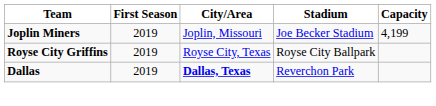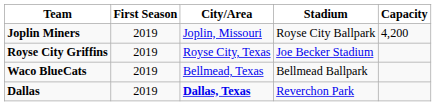 <table class="wikitable">
 <tr>
 <th style="background:white;">Team</th>
 <th style="background:white;">First Season</th>
 <th style="background:white;">City/Area</th>
 <th style="background:white;">Stadium</th>
 <th style="background:white;">Capacity</th>
 </tr>
 <tr>
 <td><strong>Joplin Miners</strong></td>
 <td align=center>2019</td>
 <td><a href='#'>Joplin, Missouri</a></td>
-<td><a href='#'>Joe Becker Stadium</a></td>
-<td>4,199</td>
+<td>Royse City Ballpark</td>
+<td>4,200</td>
 </tr>
 <tr>
 <td><strong>Royse City Griffins</strong></td>
 <td align=center>2019</td>
 <td><a href='#'>Royse City, Texas</a></td>
-<td>Royse City Ballpark</td>
+<td><a href='#'>Joe Becker Stadium</a></td>
+<td></td>
+</tr>
+<tr>
+<td><strong>Waco BlueCats</strong></td>
+<td align=center>2019</td>
+<td><a href='#'>Bellmead, Texas</a></td>
+<td>Bellmead Ballpark</td>
 <td></td>
 </tr>
 <tr>
 <td><strong>Dallas</strong></td>
 <td align=center>2019</td>
 <td><strong><a href='#'>Dallas, Texas</a></strong></td>
 <td><a href='#'>Reverchon Park</a></td>
 <td></td>
 </tr>
 </table>
